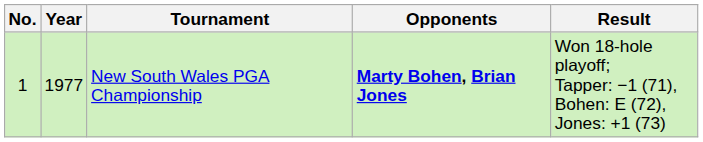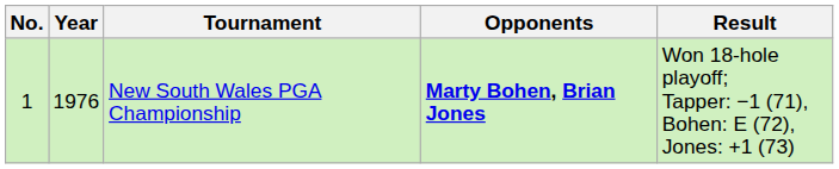 <table class="wikitable" style="font-size:95%;">
 <tr>
 <th>No.</th>
 <th>Year</th>
 <th>Tournament</th>
 <th>Opponents</th>
 <th>Result</th>
 </tr>
 <tr style="background:#D0F0C0;">
 <td align=center>1</td>
-<td>1977</td>
+<td>1976</td>
 <td><a href='#'>New South Wales PGA Championship</a></td>
 <td><strong> <a href='#'>Marty Bohen</a>,  <a href='#'>Brian Jones</a></strong></td>
 <td>Won 18-hole playoff;<br>Tapper: −1 (71),<br>Bohen: E (72),<br>Jones: +1 (73)</td>
 </tr>
 </table>
